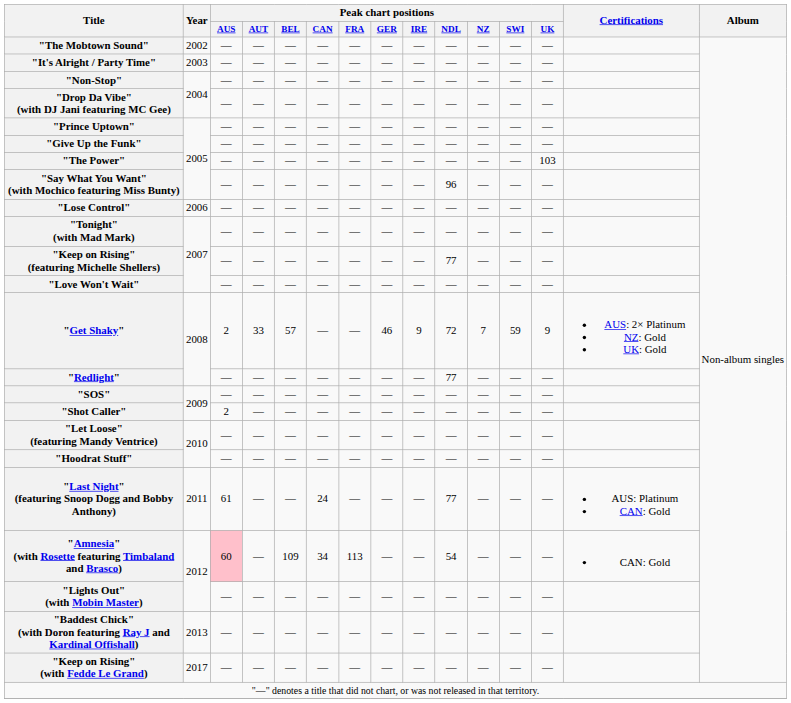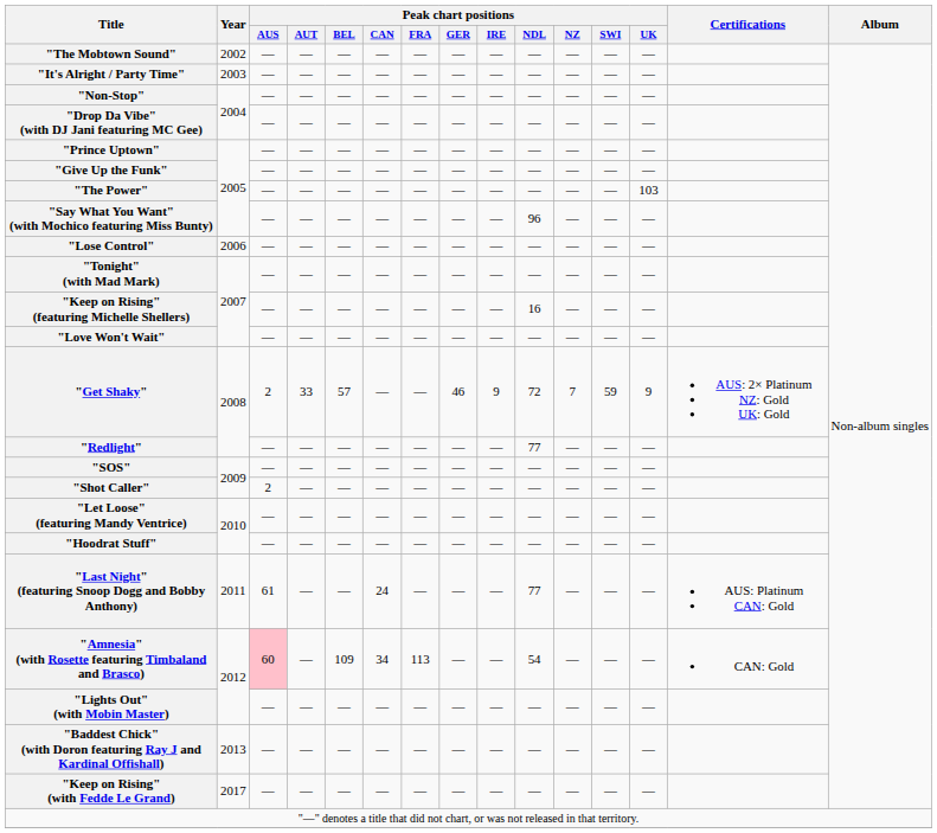 <table class="wikitable plainrowheaders" style="text-align:center;">
 <tr>
 <th scope="col" rowspan="2" style="width:16em;">Title</th>
 <th scope="col" rowspan="2">Year</th>
 <th scope="col" colspan="11">Peak chart positions</th>
 <th scope="col" rowspan="2" style="width:12em;"><a href='#'>Certifications</a></th>
 <th scope="col" rowspan="2">Album</th>
 </tr>
 <tr>
 <th style="width:3em;font-size:85%"><a href='#'>AUS</a><br></th>
 <th style="width:3em;font-size:85%"><a href='#'>AUT</a><br></th>
 <th style="width:3em;font-size:85%"><a href='#'>BEL</a><br></th>
 <th style="width:3em;font-size:85%"><a href='#'>CAN</a><br></th>
 <th style="width:3em;font-size:85%"><a href='#'>FRA</a><br></th>
 <th style="width:3em;font-size:85%"><a href='#'>GER</a><br></th>
 <th style="width:3em;font-size:85%"><a href='#'>IRE</a><br></th>
 <th style="width:3em;font-size:85%"><a href='#'>NDL</a><br></th>
 <th style="width:3em;font-size:85%"><a href='#'>NZ</a><br></th>
 <th style="width:3em;font-size:85%"><a href='#'>SWI</a><br></th>
 <th style="width:3em;font-size:85%"><a href='#'>UK</a><br></th>
 </tr>
 <tr>
 <th scope="row">"The Mobtown Sound"</th>
 <td>2002</td>
 <td>—</td>
 <td>—</td>
 <td>—</td>
 <td>—</td>
 <td>—</td>
 <td>—</td>
 <td>—</td>
 <td>—</td>
 <td>—</td>
 <td>—</td>
 <td>—</td>
 <td></td>
 <td rowspan="23">Non-album singles</td>
 </tr>
 <tr>
 <th scope="row">"It's Alright / Party Time"</th>
 <td>2003</td>
 <td>—</td>
 <td>—</td>
 <td>—</td>
 <td>—</td>
 <td>—</td>
 <td>—</td>
 <td>—</td>
 <td>—</td>
 <td>—</td>
 <td>—</td>
 <td>—</td>
 <td></td>
 </tr>
 <tr>
 <th scope="row">"Non-Stop"</th>
 <td rowspan="2">2004</td>
 <td>—</td>
 <td>—</td>
 <td>—</td>
 <td>—</td>
 <td>—</td>
 <td>—</td>
 <td>—</td>
 <td>—</td>
 <td>—</td>
 <td>—</td>
 <td>—</td>
 <td></td>
 </tr>
 <tr>
 <th scope="row">"Drop Da Vibe"<br><span>(with DJ Jani featuring MC Gee)</span></th>
 <td>—</td>
 <td>—</td>
 <td>—</td>
 <td>—</td>
 <td>—</td>
 <td>—</td>
 <td>—</td>
 <td>—</td>
 <td>—</td>
 <td>—</td>
 <td>—</td>
 <td></td>
 </tr>
 <tr>
 <th scope="row">"Prince Uptown"</th>
 <td rowspan="4">2005</td>
 <td>—</td>
 <td>—</td>
 <td>—</td>
 <td>—</td>
 <td>—</td>
 <td>—</td>
 <td>—</td>
 <td>—</td>
 <td>—</td>
 <td>—</td>
 <td>—</td>
 <td></td>
 </tr>
 <tr>
 <th scope="row">"Give Up the Funk"</th>
 <td>—</td>
 <td>—</td>
 <td>—</td>
 <td>—</td>
 <td>—</td>
 <td>—</td>
 <td>—</td>
 <td>—</td>
 <td>—</td>
 <td>—</td>
 <td>—</td>
 <td></td>
 </tr>
 <tr>
 <th scope="row">"The Power"</th>
 <td>—</td>
 <td>—</td>
 <td>—</td>
 <td>—</td>
 <td>—</td>
 <td>—</td>
 <td>—</td>
 <td>—</td>
 <td>—</td>
 <td>—</td>
 <td>103</td>
 <td></td>
 </tr>
 <tr>
 <th scope="row">"Say What You Want"<br><span>(with Mochico featuring Miss Bunty)</span></th>
 <td>—</td>
 <td>—</td>
 <td>—</td>
 <td>—</td>
 <td>—</td>
 <td>—</td>
 <td>—</td>
 <td>96</td>
 <td>—</td>
 <td>—</td>
 <td>—</td>
 <td></td>
 </tr>
 <tr>
 <th scope="row">"Lose Control"</th>
 <td>2006</td>
 <td>—</td>
 <td>—</td>
 <td>—</td>
 <td>—</td>
 <td>—</td>
 <td>—</td>
 <td>—</td>
 <td>—</td>
 <td>—</td>
 <td>—</td>
 <td>—</td>
 <td></td>
 </tr>
 <tr>
 <th scope="row">"Tonight"<br><span>(with Mad Mark)</span></th>
 <td rowspan="3">2007</td>
 <td>—</td>
 <td>—</td>
 <td>—</td>
 <td>—</td>
 <td>—</td>
 <td>—</td>
 <td>—</td>
 <td>—</td>
 <td>—</td>
 <td>—</td>
 <td>—</td>
 <td></td>
 </tr>
 <tr>
 <th scope="row">"Keep on Rising"<br><span>(featuring Michelle Shellers)</span></th>
 <td>—</td>
 <td>—</td>
 <td>—</td>
 <td>—</td>
 <td>—</td>
 <td>—</td>
 <td>—</td>
-<td>77</td>
+<td>16</td>
 <td>—</td>
 <td>—</td>
 <td>—</td>
 <td></td>
 </tr>
 <tr>
 <th scope="row">"Love Won't Wait"</th>
 <td>—</td>
 <td>—</td>
 <td>—</td>
 <td>—</td>
 <td>—</td>
 <td>—</td>
 <td>—</td>
 <td>—</td>
 <td>—</td>
 <td>—</td>
 <td>—</td>
 <td></td>
 </tr>
 <tr>
 <th scope="row">"<a href='#'>Get Shaky</a>"</th>
 <td rowspan="2">2008</td>
 <td>2</td>
 <td>33</td>
 <td>57</td>
 <td>—</td>
 <td>—</td>
 <td>46</td>
 <td>9</td>
 <td>72</td>
 <td>7</td>
 <td>59</td>
 <td>9</td>
 <td><br><ul><li><a href='#'>AUS</a>: 2× Platinum</li><li><a href='#'>NZ</a>: Gold</li><li><a href='#'>UK</a>: Gold</li></ul></td>
 </tr>
 <tr>
 <th scope="row">"<a href='#'>Redlight</a>"</th>
 <td>—</td>
 <td>—</td>
 <td>—</td>
 <td>—</td>
 <td>—</td>
 <td>—</td>
 <td>—</td>
 <td>77</td>
 <td>—</td>
 <td>—</td>
 <td>—</td>
 <td></td>
 </tr>
 <tr>
 <th scope="row">"SOS"</th>
 <td rowspan="2">2009</td>
 <td>—</td>
 <td>—</td>
 <td>—</td>
 <td>—</td>
 <td>—</td>
 <td>—</td>
 <td>—</td>
 <td>—</td>
 <td>—</td>
 <td>—</td>
 <td>—</td>
 <td></td>
 </tr>
 <tr>
 <th scope="row">"Shot Caller"</th>
 <td>2</td>
 <td>—</td>
 <td>—</td>
 <td>—</td>
 <td>—</td>
 <td>—</td>
 <td>—</td>
 <td>—</td>
 <td>—</td>
 <td>—</td>
 <td>—</td>
 <td></td>
 </tr>
 <tr>
 <th scope="row">"Let Loose"<br><span>(featuring Mandy Ventrice)</span></th>
 <td rowspan="2">2010</td>
 <td>—</td>
 <td>—</td>
 <td>—</td>
 <td>—</td>
 <td>—</td>
 <td>—</td>
 <td>—</td>
 <td>—</td>
 <td>—</td>
 <td>—</td>
 <td>—</td>
 <td></td>
 </tr>
 <tr>
 <th scope="row">"Hoodrat Stuff"</th>
 <td>—</td>
 <td>—</td>
 <td>—</td>
 <td>—</td>
 <td>—</td>
 <td>—</td>
 <td>—</td>
 <td>—</td>
 <td>—</td>
 <td>—</td>
 <td>—</td>
 <td></td>
 </tr>
 <tr>
 <th scope="row">"<a href='#'>Last Night</a>"<br><span>(featuring Snoop Dogg and Bobby Anthony)</span></th>
 <td>2011</td>
 <td>61</td>
 <td>—</td>
 <td>—</td>
 <td>24</td>
 <td>—</td>
 <td>—</td>
 <td>—</td>
 <td>77</td>
 <td>—</td>
 <td>—</td>
 <td>—</td>
 <td><br><ul><li>AUS: Platinum</li><li><a href='#'>CAN</a>: Gold</li></ul></td>
 </tr>
 <tr>
 <th scope="row">"<a href='#'>Amnesia</a>"<br><span>(with <a href='#'>Rosette</a> featuring <a href='#'>Timbaland</a> and <a href='#'>Brasco</a>)</span></th>
 <td rowspan="2">2012</td>
 <td style="background: pink;">60</td>
 <td>—</td>
 <td>109</td>
 <td>34</td>
 <td>113</td>
 <td>—</td>
 <td>—</td>
 <td>54</td>
 <td>—</td>
 <td>—</td>
 <td>—</td>
 <td><br><ul><li>CAN: Gold</li></ul></td>
 </tr>
 <tr>
 <th scope="row">"Lights Out"<br><span>(with <a href='#'>Mobin Master</a>)</span></th>
 <td>—</td>
 <td>—</td>
 <td>—</td>
 <td>—</td>
 <td>—</td>
 <td>—</td>
 <td>—</td>
 <td>—</td>
 <td>—</td>
 <td>—</td>
 <td>—</td>
 <td></td>
 </tr>
 <tr>
 <th scope="row">"Baddest Chick"<br><span>(with Doron featuring <a href='#'>Ray J</a> and <a href='#'>Kardinal Offishall</a>)</span></th>
 <td>2013</td>
 <td>—</td>
 <td>—</td>
 <td>—</td>
 <td>—</td>
 <td>—</td>
 <td>—</td>
 <td>—</td>
 <td>—</td>
 <td>—</td>
 <td>—</td>
 <td>—</td>
 <td></td>
 </tr>
 <tr>
 <th scope="row">"Keep on Rising"<br><span>(with <a href='#'>Fedde Le Grand</a>)</span></th>
 <td>2017</td>
 <td>—</td>
 <td>—</td>
 <td>—</td>
 <td>—</td>
 <td>—</td>
 <td>—</td>
 <td>—</td>
 <td>—</td>
 <td>—</td>
 <td>—</td>
 <td>—</td>
 <td></td>
 </tr>
 <tr>
 <td colspan="16" style="font-size:90%">"—" denotes a title that did not chart, or was not released in that territory.</td>
 </tr>
 <tr>
 </tr>
 </table>
